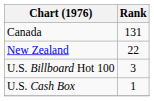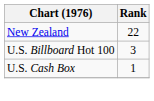 <table class="wikitable sortable">
 <tr>
 <th>Chart (1976)</th>
 <th style="text-align:center;">Rank</th>
-</tr>
-<tr>
-<td>Canada </td>
-<td style="text-align:center;">131</td>
 </tr>
 <tr>
 <td><a href='#'>New Zealand</a></td>
 <td align="center">22</td>
 </tr>
 <tr>
 <td>U.S. <em>Billboard</em> Hot 100</td>
 <td style="text-align:center;">3</td>
 </tr>
 <tr>
 <td>U.S. <em>Cash Box</em> </td>
 <td style="text-align:center;">1</td>
 </tr>
 <tr>
 </tr>
 </table>
